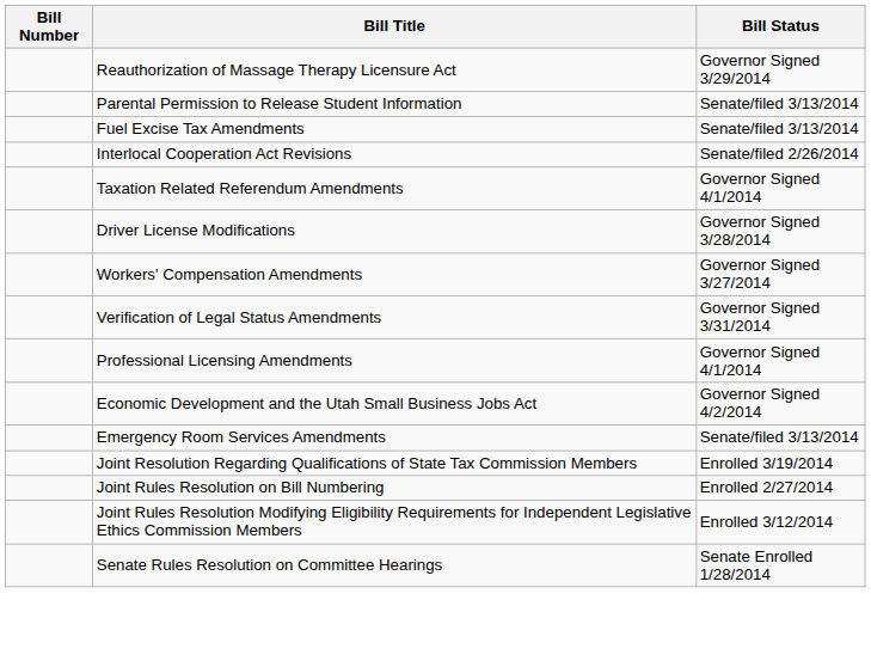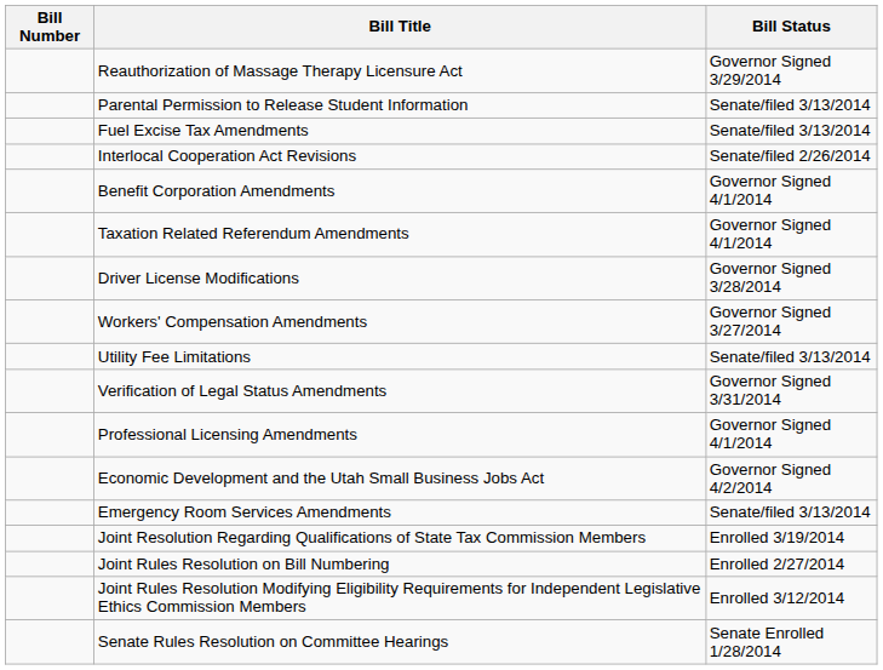 <table class="wikitable">
 <tr>
 <th>Bill Number</th>
 <th>Bill Title</th>
 <th>Bill Status</th>
 </tr>
 <tr>
 <td></td>
 <td>Reauthorization of Massage Therapy Licensure Act</td>
 <td>Governor Signed 3/29/2014</td>
 </tr>
 <tr>
 <td></td>
 <td>Parental Permission to Release Student Information</td>
 <td>Senate/filed 3/13/2014</td>
 </tr>
 <tr>
 <td></td>
 <td>Fuel Excise Tax Amendments</td>
 <td>Senate/filed 3/13/2014</td>
 </tr>
 <tr>
 <td></td>
 <td>Interlocal Cooperation Act Revisions</td>
 <td>Senate/filed 2/26/2014</td>
 </tr>
 <tr>
 <td></td>
+<td>Benefit Corporation Amendments</td>
+<td>Governor Signed 4/1/2014</td>
+</tr>
+<tr>
+<td></td>
 <td>Taxation Related Referendum Amendments</td>
 <td>Governor Signed 4/1/2014</td>
 </tr>
 <tr>
 <td></td>
 <td>Driver License Modifications</td>
 <td>Governor Signed 3/28/2014</td>
 </tr>
 <tr>
 <td></td>
 <td>Workers' Compensation Amendments</td>
 <td>Governor Signed 3/27/2014</td>
+</tr>
+<tr>
+<td></td>
+<td>Utility Fee Limitations</td>
+<td>Senate/filed 3/13/2014</td>
 </tr>
 <tr>
 <td></td>
 <td>Verification of Legal Status Amendments</td>
 <td>Governor Signed 3/31/2014</td>
 </tr>
 <tr>
 <td></td>
 <td>Professional Licensing Amendments</td>
 <td>Governor Signed 4/1/2014</td>
 </tr>
 <tr>
 <td></td>
 <td>Economic Development and the Utah Small Business Jobs Act</td>
 <td>Governor Signed 4/2/2014</td>
 </tr>
 <tr>
 <td></td>
 <td>Emergency Room Services Amendments</td>
 <td>Senate/filed 3/13/2014</td>
 </tr>
 <tr>
 <td></td>
 <td>Joint Resolution Regarding Qualifications of State Tax Commission Members</td>
 <td>Enrolled 3/19/2014</td>
 </tr>
 <tr>
 <td></td>
 <td>Joint Rules Resolution on Bill Numbering</td>
 <td>Enrolled 2/27/2014</td>
 </tr>
 <tr>
 <td></td>
 <td>Joint Rules Resolution Modifying Eligibility Requirements for Independent Legislative Ethics Commission Members</td>
 <td>Enrolled 3/12/2014</td>
 </tr>
 <tr>
 <td></td>
 <td>Senate Rules Resolution on Committee Hearings</td>
 <td>Senate Enrolled 1/28/2014</td>
 </tr>
 </table>
